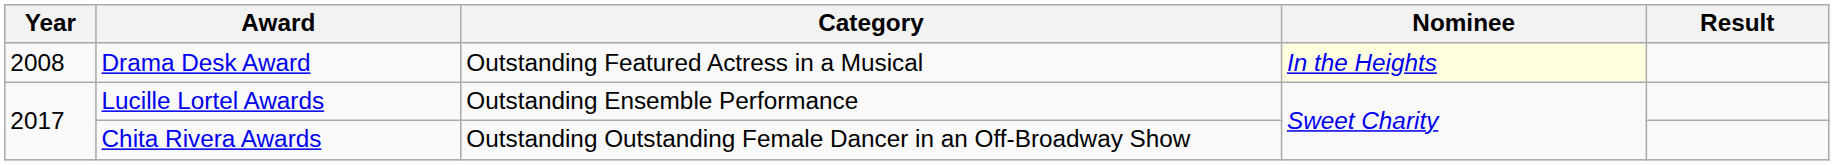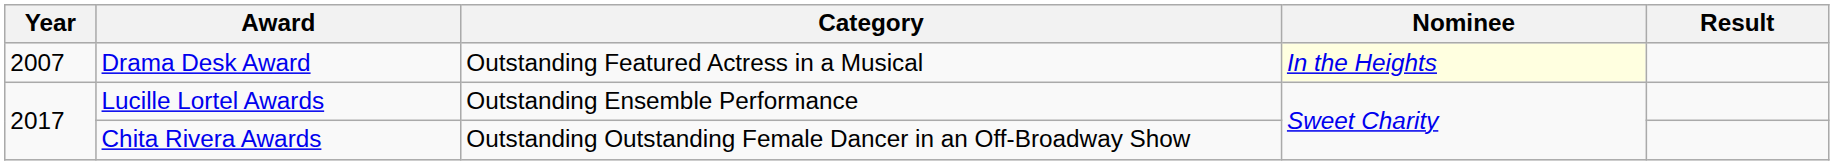 <table class="wikitable" style="width:95%;">
 <tr>
 <th style="width:5%;">Year</th>
 <th style="width:20%;">Award</th>
 <th style="width:45%;">Category</th>
 <th style="width:20%;">Nominee</th>
 <th style="width:10%;">Result</th>
 </tr>
 <tr>
-<td>2008</td>
+<td>2007</td>
 <td><a href='#'>Drama Desk Award</a></td>
 <td>Outstanding Featured Actress in a Musical</td>
 <td style="background: lightyellow;"><em><a href='#'>In the Heights</a></em></td>
 <td></td>
 </tr>
 <tr>
 <td rowspan="2">2017</td>
 <td><a href='#'>Lucille Lortel Awards</a></td>
 <td>Outstanding Ensemble Performance</td>
 <td rowspan="2"><em><a href='#'>Sweet Charity</a></em></td>
 <td></td>
 </tr>
 <tr>
 <td><a href='#'>Chita Rivera Awards</a></td>
 <td>Outstanding Outstanding Female Dancer in an Off-Broadway Show</td>
 <td></td>
 </tr>
 </table>
